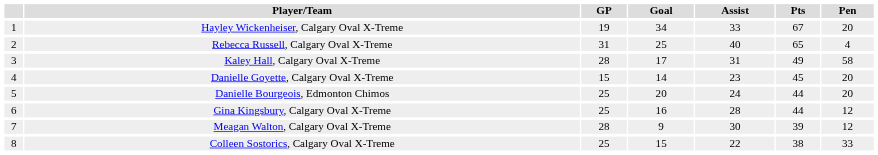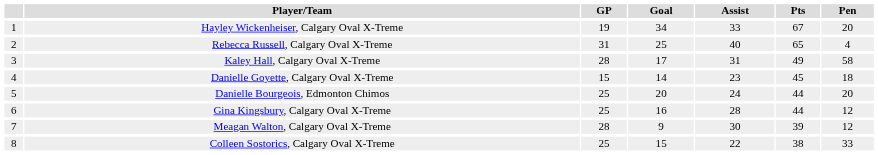 <table width=100%>
 <tr>
 <th colspan=2></th>
 </tr>
 <tr bgcolor="#dddddd">
 <th !width=10%></th>
 <th !width=5%>Player/Team</th>
 <th !width=5%>GP</th>
 <th !width=5%>Goal</th>
 <th !width=5%>Assist</th>
 <th !width=5%>Pts</th>
 <th !width=5%>Pen</th>
 </tr>
 <tr>
 </tr>
 <tr bgcolor="#eeeeee">
 <td align=center>1</td>
 <td align=center><a href='#'>Hayley Wickenheiser</a>, Calgary Oval X-Treme</td>
 <td align=center>19</td>
 <td align=center>34</td>
 <td align=center>33</td>
 <td align=center>67</td>
 <td align=center>20</td>
 </tr>
 <tr>
 </tr>
 <tr bgcolor="#eeeeee">
 <td align=center>2</td>
 <td align=center><a href='#'>Rebecca Russell</a>, Calgary Oval X-Treme</td>
 <td align=center>31</td>
 <td align=center>25</td>
 <td align=center>40</td>
 <td align=center>65</td>
 <td align=center>4</td>
 </tr>
 <tr>
 </tr>
 <tr bgcolor="#eeeeee">
 <td align=center>3</td>
 <td align=center><a href='#'>Kaley Hall</a>, Calgary Oval X-Treme</td>
 <td align=center>28</td>
 <td align=center>17</td>
 <td align=center>31</td>
 <td align=center>49</td>
 <td align=center>58</td>
 </tr>
 <tr>
 </tr>
 <tr bgcolor="#eeeeee">
 <td align=center>4</td>
 <td align=center><a href='#'>Danielle Goyette</a>, Calgary Oval X-Treme</td>
 <td align=center>15</td>
 <td align=center>14</td>
 <td align=center>23</td>
 <td align=center>45</td>
-<td align=center>20</td>
+<td align=center>18</td>
 </tr>
 <tr>
 </tr>
 <tr bgcolor="#eeeeee">
 <td align=center>5</td>
 <td align=center><a href='#'>Danielle Bourgeois</a>, Edmonton Chimos</td>
 <td align=center>25</td>
 <td align=center>20</td>
 <td align=center>24</td>
 <td align=center>44</td>
 <td align=center>20</td>
 </tr>
 <tr>
 </tr>
 <tr bgcolor="#eeeeee">
 <td align=center>6</td>
 <td align=center><a href='#'>Gina Kingsbury</a>, Calgary Oval X-Treme</td>
 <td align=center>25</td>
 <td align=center>16</td>
 <td align=center>28</td>
 <td align=center>44</td>
 <td align=center>12</td>
 </tr>
 <tr>
 </tr>
 <tr bgcolor="#eeeeee">
 <td align=center>7</td>
 <td align=center><a href='#'>Meagan Walton</a>, Calgary Oval X-Treme</td>
 <td align=center>28</td>
 <td align=center>9</td>
 <td align=center>30</td>
 <td align=center>39</td>
 <td align=center>12</td>
 </tr>
 <tr>
 </tr>
 <tr bgcolor="#eeeeee">
 <td align=center>8</td>
 <td align=center><a href='#'>Colleen Sostorics</a>, Calgary Oval X-Treme</td>
 <td align=center>25</td>
 <td align=center>15</td>
 <td align=center>22</td>
 <td align=center>38</td>
 <td align=center>33</td>
 </tr>
 <tr>
 </tr>
 </table>
